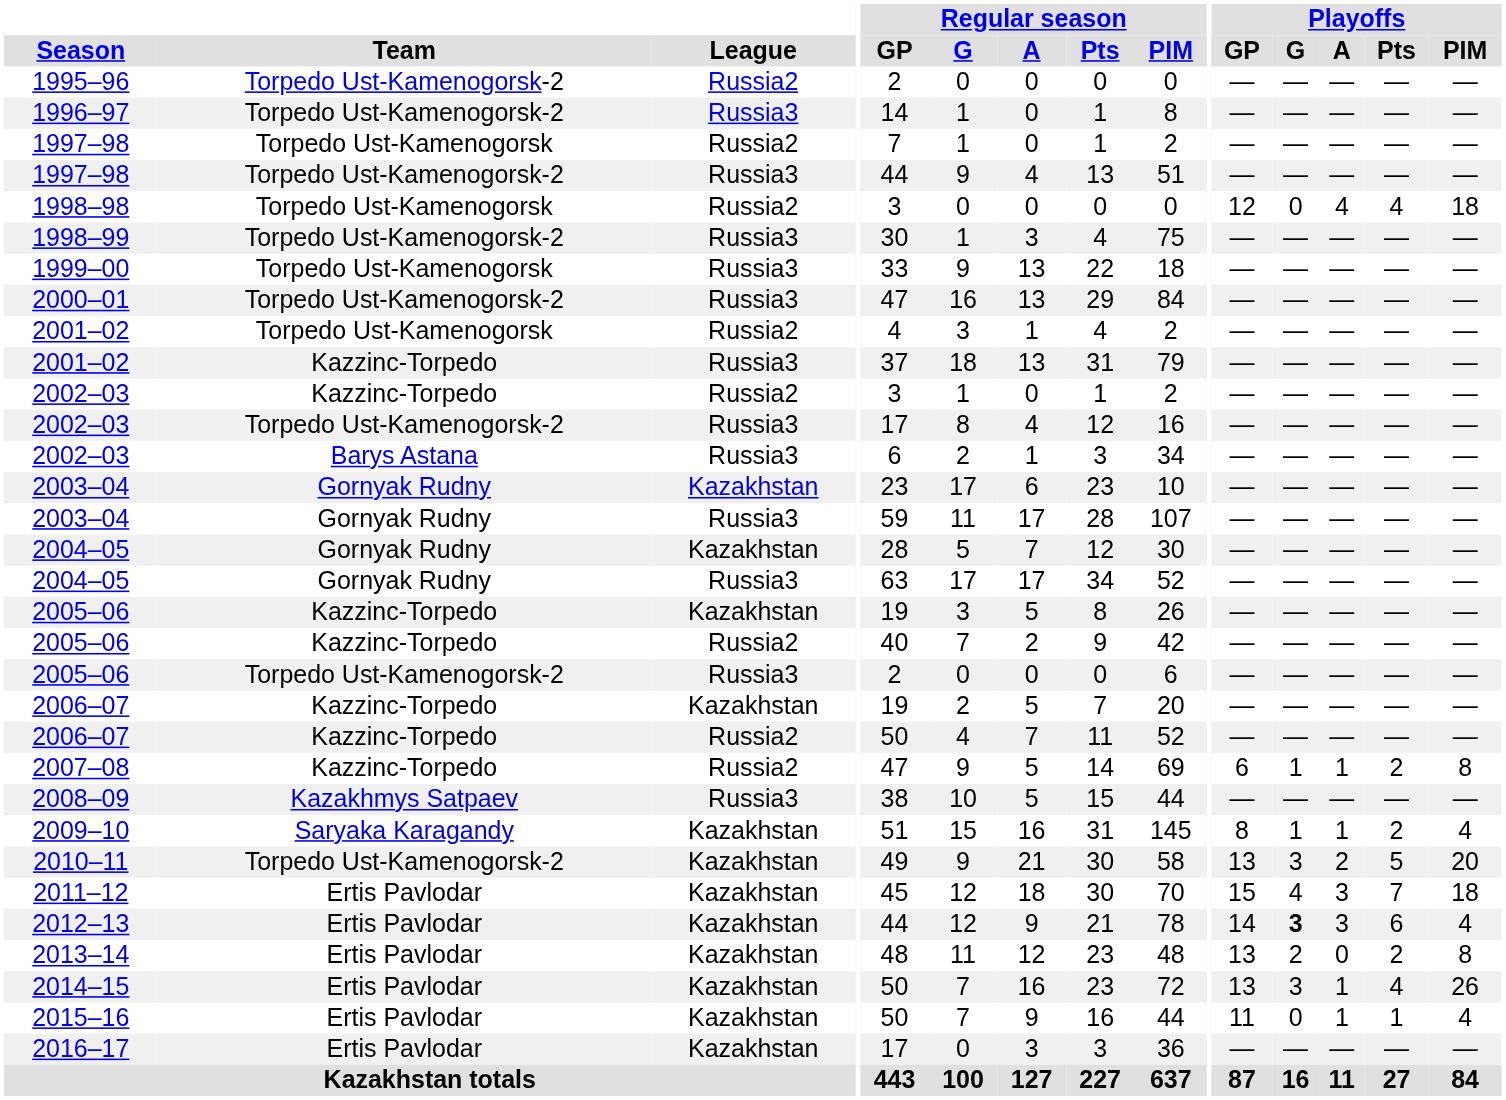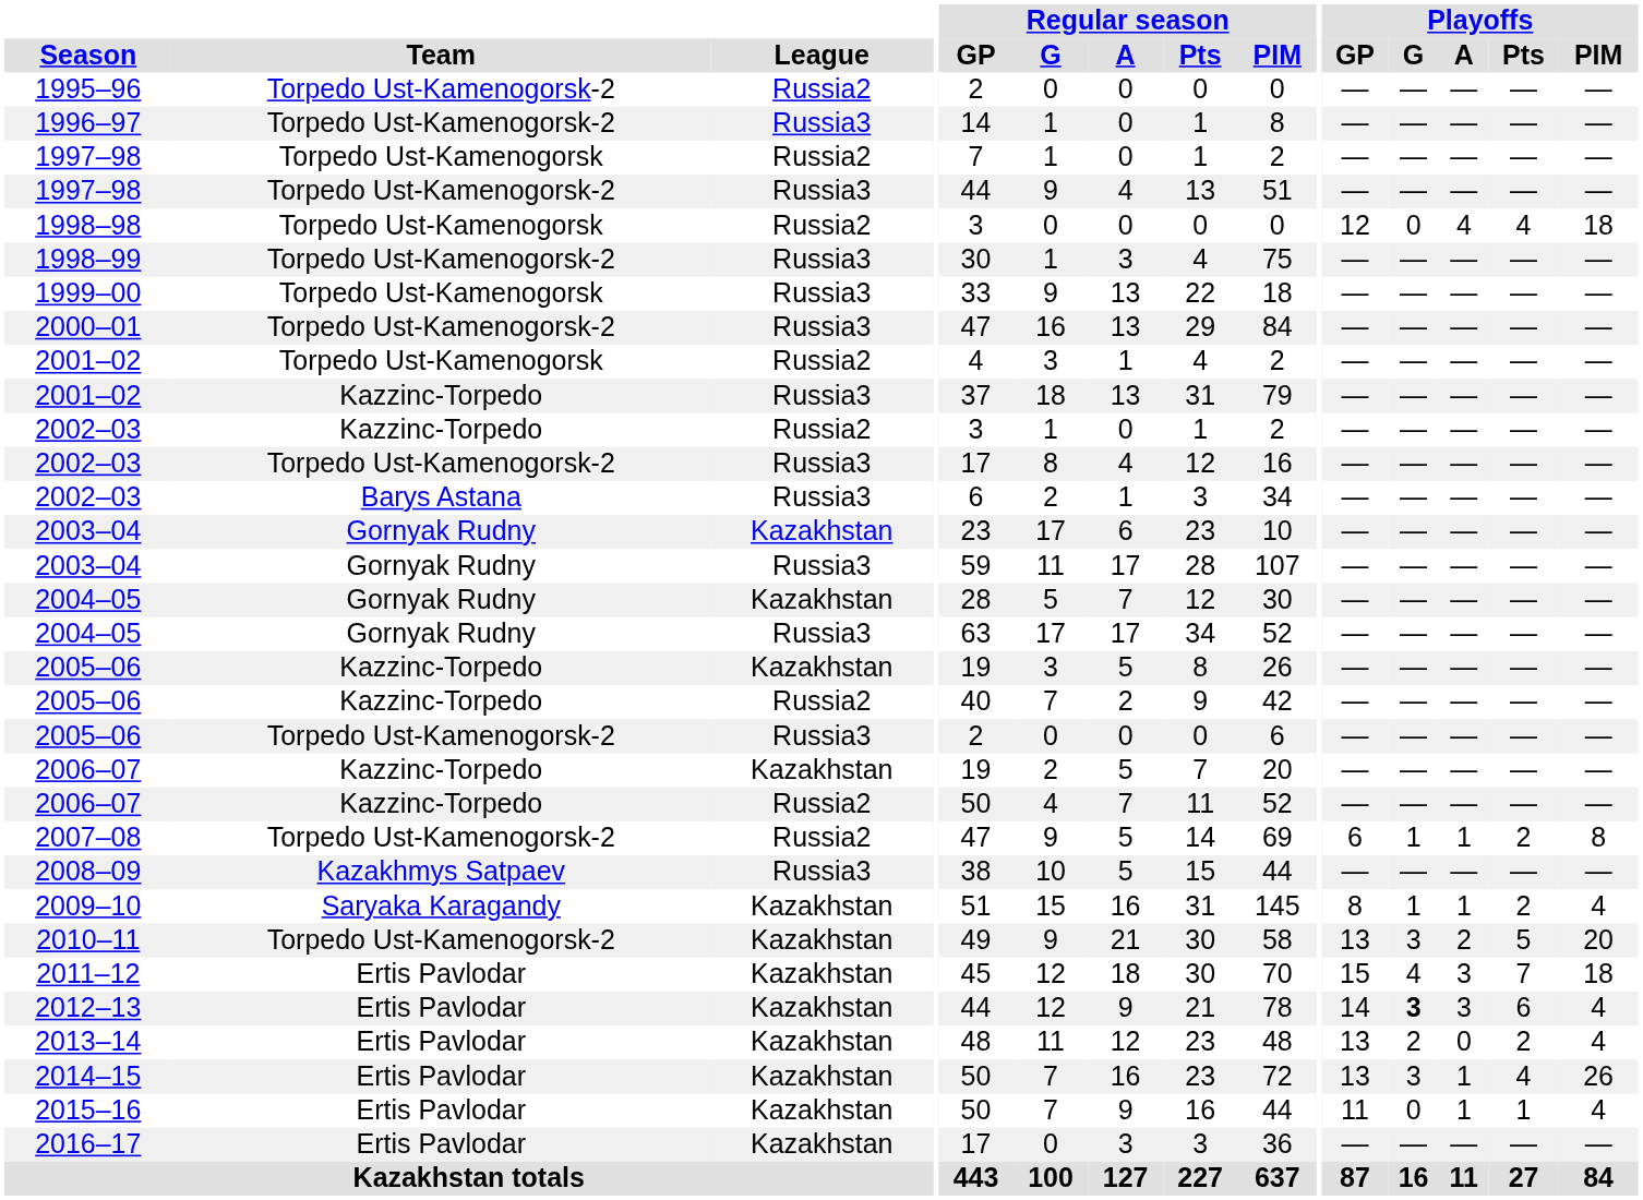 <table border="0" cellpadding="1" cellspacing="0" style="text-align:center; width:60em">
 <tr bgcolor="#e0e0e0">
 <th colspan="3" bgcolor="#ffffff"></th>
 <th rowspan="99" bgcolor="#ffffff"></th>
 <th colspan="5"><a href='#'>Regular season</a></th>
 <th rowspan="99" bgcolor="#ffffff"></th>
 <th colspan="5"><a href='#'>Playoffs</a></th>
 </tr>
 <tr bgcolor="#e0e0e0">
 <th><a href='#'>Season</a></th>
 <th>Team</th>
 <th>League</th>
 <th>GP</th>
 <th><a href='#'>G</a></th>
 <th><a href='#'>A</a></th>
 <th><a href='#'>Pts</a></th>
 <th><a href='#'>PIM</a></th>
 <th>GP</th>
 <th>G</th>
 <th>A</th>
 <th>Pts</th>
 <th>PIM</th>
 </tr>
 <tr>
 <td><a href='#'>1995–96</a></td>
 <td><a href='#'>Torpedo Ust-Kamenogorsk</a>-2</td>
 <td><a href='#'>Russia2</a></td>
 <td>2</td>
 <td>0</td>
 <td>0</td>
 <td>0</td>
 <td>0</td>
 <td>—</td>
 <td>—</td>
 <td>—</td>
 <td>—</td>
 <td>—</td>
 </tr>
 <tr bgcolor="#f0f0f0">
 <td><a href='#'>1996–97</a></td>
 <td>Torpedo Ust-Kamenogorsk-2</td>
 <td><a href='#'>Russia3</a></td>
 <td>14</td>
 <td>1</td>
 <td>0</td>
 <td>1</td>
 <td>8</td>
 <td>—</td>
 <td>—</td>
 <td>—</td>
 <td>—</td>
 <td>—</td>
 </tr>
 <tr>
 <td><a href='#'>1997–98</a></td>
 <td>Torpedo Ust-Kamenogorsk</td>
 <td>Russia2</td>
 <td>7</td>
 <td>1</td>
 <td>0</td>
 <td>1</td>
 <td>2</td>
 <td>—</td>
 <td>—</td>
 <td>—</td>
 <td>—</td>
 <td>—</td>
 </tr>
 <tr bgcolor="#f0f0f0">
 <td><a href='#'>1997–98</a></td>
 <td>Torpedo Ust-Kamenogorsk-2</td>
 <td>Russia3</td>
 <td>44</td>
 <td>9</td>
 <td>4</td>
 <td>13</td>
 <td>51</td>
 <td>—</td>
 <td>—</td>
 <td>—</td>
 <td>—</td>
 <td>—</td>
 </tr>
 <tr>
 <td><a href='#'>1998–98</a></td>
 <td>Torpedo Ust-Kamenogorsk</td>
 <td>Russia2</td>
 <td>3</td>
 <td>0</td>
 <td>0</td>
 <td>0</td>
 <td>0</td>
 <td>12</td>
 <td>0</td>
 <td>4</td>
 <td>4</td>
 <td>18</td>
 </tr>
 <tr bgcolor="#f0f0f0">
 <td><a href='#'>1998–99</a></td>
 <td>Torpedo Ust-Kamenogorsk-2</td>
 <td>Russia3</td>
 <td>30</td>
 <td>1</td>
 <td>3</td>
 <td>4</td>
 <td>75</td>
 <td>—</td>
 <td>—</td>
 <td>—</td>
 <td>—</td>
 <td>—</td>
 </tr>
 <tr>
 <td><a href='#'>1999–00</a></td>
 <td>Torpedo Ust-Kamenogorsk</td>
 <td>Russia3</td>
 <td>33</td>
 <td>9</td>
 <td>13</td>
 <td>22</td>
 <td>18</td>
 <td>—</td>
 <td>—</td>
 <td>—</td>
 <td>—</td>
 <td>—</td>
 </tr>
 <tr bgcolor="#f0f0f0">
 <td><a href='#'>2000–01</a></td>
 <td>Torpedo Ust-Kamenogorsk-2</td>
 <td>Russia3</td>
 <td>47</td>
 <td>16</td>
 <td>13</td>
 <td>29</td>
 <td>84</td>
 <td>—</td>
 <td>—</td>
 <td>—</td>
 <td>—</td>
 <td>—</td>
 </tr>
 <tr>
 <td><a href='#'>2001–02</a></td>
 <td>Torpedo Ust-Kamenogorsk</td>
 <td>Russia2</td>
 <td>4</td>
 <td>3</td>
 <td>1</td>
 <td>4</td>
 <td>2</td>
 <td>—</td>
 <td>—</td>
 <td>—</td>
 <td>—</td>
 <td>—</td>
 </tr>
 <tr bgcolor="#f0f0f0">
 <td><a href='#'>2001–02</a></td>
 <td>Kazzinc-Torpedo</td>
 <td>Russia3</td>
 <td>37</td>
 <td>18</td>
 <td>13</td>
 <td>31</td>
 <td>79</td>
 <td>—</td>
 <td>—</td>
 <td>—</td>
 <td>—</td>
 <td>—</td>
 </tr>
 <tr>
 <td><a href='#'>2002–03</a></td>
 <td>Kazzinc-Torpedo</td>
 <td>Russia2</td>
 <td>3</td>
 <td>1</td>
 <td>0</td>
 <td>1</td>
 <td>2</td>
 <td>—</td>
 <td>—</td>
 <td>—</td>
 <td>—</td>
 <td>—</td>
 </tr>
 <tr bgcolor="#f0f0f0">
 <td><a href='#'>2002–03</a></td>
 <td>Torpedo Ust-Kamenogorsk-2</td>
 <td>Russia3</td>
 <td>17</td>
 <td>8</td>
 <td>4</td>
 <td>12</td>
 <td>16</td>
 <td>—</td>
 <td>—</td>
 <td>—</td>
 <td>—</td>
 <td>—</td>
 </tr>
 <tr>
 <td><a href='#'>2002–03</a></td>
 <td><a href='#'>Barys Astana</a></td>
 <td>Russia3</td>
 <td>6</td>
 <td>2</td>
 <td>1</td>
 <td>3</td>
 <td>34</td>
 <td>—</td>
 <td>—</td>
 <td>—</td>
 <td>—</td>
 <td>—</td>
 </tr>
 <tr bgcolor="#f0f0f0">
 <td><a href='#'>2003–04</a></td>
 <td><a href='#'>Gornyak Rudny</a></td>
 <td><a href='#'>Kazakhstan</a></td>
 <td>23</td>
 <td>17</td>
 <td>6</td>
 <td>23</td>
 <td>10</td>
 <td>—</td>
 <td>—</td>
 <td>—</td>
 <td>—</td>
 <td>—</td>
 </tr>
 <tr>
 <td><a href='#'>2003–04</a></td>
 <td>Gornyak Rudny</td>
 <td>Russia3</td>
 <td>59</td>
 <td>11</td>
 <td>17</td>
 <td>28</td>
 <td>107</td>
 <td>—</td>
 <td>—</td>
 <td>—</td>
 <td>—</td>
 <td>—</td>
 </tr>
 <tr bgcolor="#f0f0f0">
 <td><a href='#'>2004–05</a></td>
 <td>Gornyak Rudny</td>
 <td>Kazakhstan</td>
 <td>28</td>
 <td>5</td>
 <td>7</td>
 <td>12</td>
 <td>30</td>
 <td>—</td>
 <td>—</td>
 <td>—</td>
 <td>—</td>
 <td>—</td>
 </tr>
 <tr>
 <td><a href='#'>2004–05</a></td>
 <td>Gornyak Rudny</td>
 <td>Russia3</td>
 <td>63</td>
 <td>17</td>
 <td>17</td>
 <td>34</td>
 <td>52</td>
 <td>—</td>
 <td>—</td>
 <td>—</td>
 <td>—</td>
 <td>—</td>
 </tr>
 <tr bgcolor="#f0f0f0">
 <td><a href='#'>2005–06</a></td>
 <td>Kazzinc-Torpedo</td>
 <td>Kazakhstan</td>
 <td>19</td>
 <td>3</td>
 <td>5</td>
 <td>8</td>
 <td>26</td>
 <td>—</td>
 <td>—</td>
 <td>—</td>
 <td>—</td>
 <td>—</td>
 </tr>
 <tr>
 <td><a href='#'>2005–06</a></td>
 <td>Kazzinc-Torpedo</td>
 <td>Russia2</td>
 <td>40</td>
 <td>7</td>
 <td>2</td>
 <td>9</td>
 <td>42</td>
 <td>—</td>
 <td>—</td>
 <td>—</td>
 <td>—</td>
 <td>—</td>
 </tr>
 <tr bgcolor="#f0f0f0">
 <td><a href='#'>2005–06</a></td>
 <td>Torpedo Ust-Kamenogorsk-2</td>
 <td>Russia3</td>
 <td>2</td>
 <td>0</td>
 <td>0</td>
 <td>0</td>
 <td>6</td>
 <td>—</td>
 <td>—</td>
 <td>—</td>
 <td>—</td>
 <td>—</td>
 </tr>
 <tr>
 <td><a href='#'>2006–07</a></td>
 <td>Kazzinc-Torpedo</td>
 <td>Kazakhstan</td>
 <td>19</td>
 <td>2</td>
 <td>5</td>
 <td>7</td>
 <td>20</td>
 <td>—</td>
 <td>—</td>
 <td>—</td>
 <td>—</td>
 <td>—</td>
 </tr>
 <tr bgcolor="#f0f0f0">
 <td><a href='#'>2006–07</a></td>
 <td>Kazzinc-Torpedo</td>
 <td>Russia2</td>
 <td>50</td>
 <td>4</td>
 <td>7</td>
 <td>11</td>
 <td>52</td>
 <td>—</td>
 <td>—</td>
 <td>—</td>
 <td>—</td>
 <td>—</td>
 </tr>
 <tr>
 <td><a href='#'>2007–08</a></td>
-<td>Kazzinc-Torpedo</td>
+<td>Torpedo Ust-Kamenogorsk-2</td>
 <td>Russia2</td>
 <td>47</td>
 <td>9</td>
 <td>5</td>
 <td>14</td>
 <td>69</td>
 <td>6</td>
 <td>1</td>
 <td>1</td>
 <td>2</td>
 <td>8</td>
 </tr>
 <tr bgcolor="#f0f0f0">
 <td><a href='#'>2008–09</a></td>
 <td><a href='#'>Kazakhmys Satpaev</a></td>
 <td>Russia3</td>
 <td>38</td>
 <td>10</td>
 <td>5</td>
 <td>15</td>
 <td>44</td>
 <td>—</td>
 <td>—</td>
 <td>—</td>
 <td>—</td>
 <td>—</td>
 </tr>
 <tr>
 <td><a href='#'>2009–10</a></td>
 <td><a href='#'>Saryaka Karagandy</a></td>
 <td>Kazakhstan</td>
 <td>51</td>
 <td>15</td>
 <td>16</td>
 <td>31</td>
 <td>145</td>
 <td>8</td>
 <td>1</td>
 <td>1</td>
 <td>2</td>
 <td>4</td>
 </tr>
 <tr bgcolor="#f0f0f0">
 <td><a href='#'>2010–11</a></td>
 <td>Torpedo Ust-Kamenogorsk-2</td>
 <td>Kazakhstan</td>
 <td>49</td>
 <td>9</td>
 <td>21</td>
 <td>30</td>
 <td>58</td>
 <td>13</td>
 <td>3</td>
 <td>2</td>
 <td>5</td>
 <td>20</td>
 </tr>
 <tr>
 <td><a href='#'>2011–12</a></td>
 <td>Ertis Pavlodar</td>
 <td>Kazakhstan</td>
 <td>45</td>
 <td>12</td>
 <td>18</td>
 <td>30</td>
 <td>70</td>
 <td>15</td>
 <td>4</td>
 <td>3</td>
 <td>7</td>
 <td>18</td>
 </tr>
 <tr bgcolor="#f0f0f0">
 <td><a href='#'>2012–13</a></td>
 <td>Ertis Pavlodar</td>
 <td>Kazakhstan</td>
 <td>44</td>
 <td>12</td>
 <td>9</td>
 <td>21</td>
 <td>78</td>
 <td>14</td>
 <td><strong>3</strong></td>
 <td>3</td>
 <td>6</td>
 <td>4</td>
 </tr>
 <tr>
 <td><a href='#'>2013–14</a></td>
 <td>Ertis Pavlodar</td>
 <td>Kazakhstan</td>
 <td>48</td>
 <td>11</td>
 <td>12</td>
 <td>23</td>
 <td>48</td>
 <td>13</td>
 <td>2</td>
 <td>0</td>
 <td>2</td>
-<td>8</td>
+<td>4</td>
 </tr>
 <tr bgcolor="#f0f0f0">
 <td><a href='#'>2014–15</a></td>
 <td>Ertis Pavlodar</td>
 <td>Kazakhstan</td>
 <td>50</td>
 <td>7</td>
 <td>16</td>
 <td>23</td>
 <td>72</td>
 <td>13</td>
 <td>3</td>
 <td>1</td>
 <td>4</td>
 <td>26</td>
 </tr>
 <tr>
 <td><a href='#'>2015–16</a></td>
 <td>Ertis Pavlodar</td>
 <td>Kazakhstan</td>
 <td>50</td>
 <td>7</td>
 <td>9</td>
 <td>16</td>
 <td>44</td>
 <td>11</td>
 <td>0</td>
 <td>1</td>
 <td>1</td>
 <td>4</td>
 </tr>
 <tr bgcolor="#f0f0f0">
 <td><a href='#'>2016–17</a></td>
 <td>Ertis Pavlodar</td>
 <td>Kazakhstan</td>
 <td>17</td>
 <td>0</td>
 <td>3</td>
 <td>3</td>
 <td>36</td>
 <td>—</td>
 <td>—</td>
 <td>—</td>
 <td>—</td>
 <td>—</td>
 </tr>
 <tr>
 </tr>
 <tr ALIGN="center" bgcolor="#e0e0e0">
 <th colspan="3">Kazakhstan totals</th>
 <th ALIGN="center">443</th>
 <th ALIGN="center">100</th>
 <th ALIGN="center">127</th>
 <th ALIGN="center">227</th>
 <th ALIGN="center">637</th>
 <th ALIGN="center">87</th>
 <th ALIGN="center">16</th>
 <th ALIGN="center">11</th>
 <th ALIGN="center">27</th>
 <th ALIGN="center">84</th>
 </tr>
 </table>
